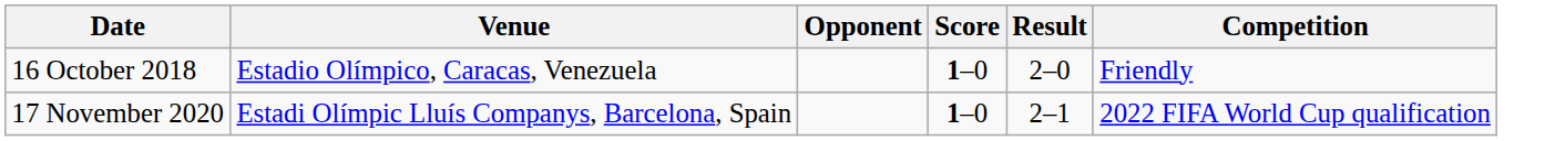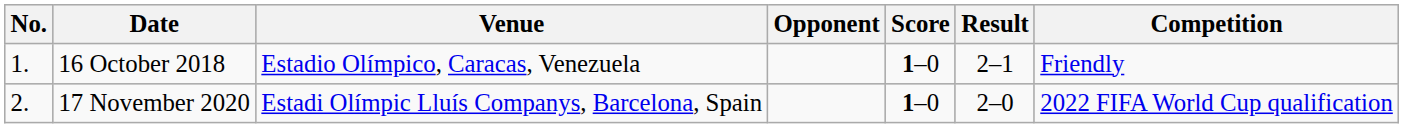 <table class="wikitable" style="font-size:100%;">
 <tr>
+<th>No.</th>
 <th>Date</th>
 <th>Venue</th>
 <th>Opponent</th>
 <th>Score</th>
 <th>Result</th>
 <th>Competition</th>
 </tr>
 <tr>
+<td>1.</td>
 <td>16 October 2018</td>
 <td><a href='#'>Estadio Olímpico</a>, <a href='#'>Caracas</a>, Venezuela</td>
 <td></td>
 <td align=center><strong>1</strong>–0</td>
-<td align=center>2–0</td>
+<td align=center>2–1</td>
 <td><a href='#'>Friendly</a></td>
 </tr>
 <tr>
+<td>2.</td>
 <td>17 November 2020</td>
 <td><a href='#'>Estadi Olímpic Lluís Companys</a>, <a href='#'>Barcelona</a>, Spain</td>
 <td></td>
 <td align=center><strong>1</strong>–0</td>
-<td align=center>2–1</td>
+<td align=center>2–0</td>
 <td><a href='#'>2022 FIFA World Cup qualification</a></td>
 </tr>
 </table>
